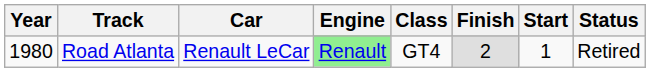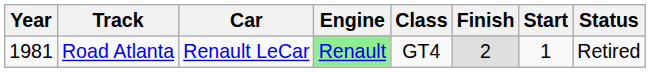 <table class="wikitable" style="text-align:center; font-size:90%">
 <tr>
 <th>Year</th>
 <th>Track</th>
 <th>Car</th>
 <th>Engine</th>
 <th>Class</th>
 <th>Finish</th>
 <th>Start</th>
 <th>Status</th>
 </tr>
 <tr>
-<td>1980</td>
+<td>1981</td>
 <td><a href='#'>Road Atlanta</a></td>
 <td><a href='#'>Renault LeCar</a></td>
 <td style="background: lightgreen;"><a href='#'>Renault</a></td>
 <td>GT4</td>
 <td style="background:#DFDFDF;">2</td>
 <td>1</td>
 <td>Retired</td>
 </tr>
 </table>
